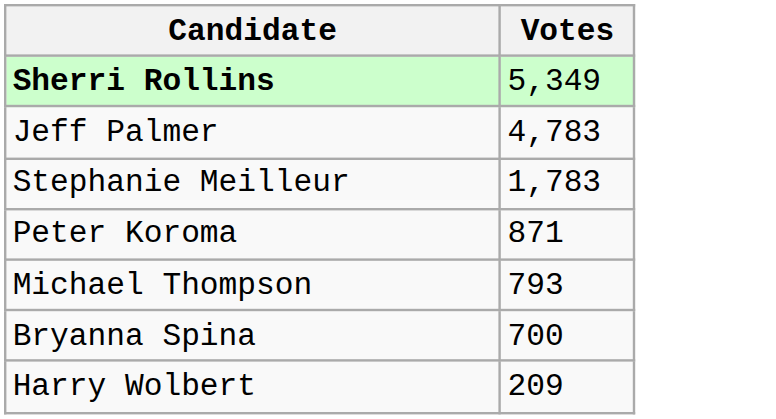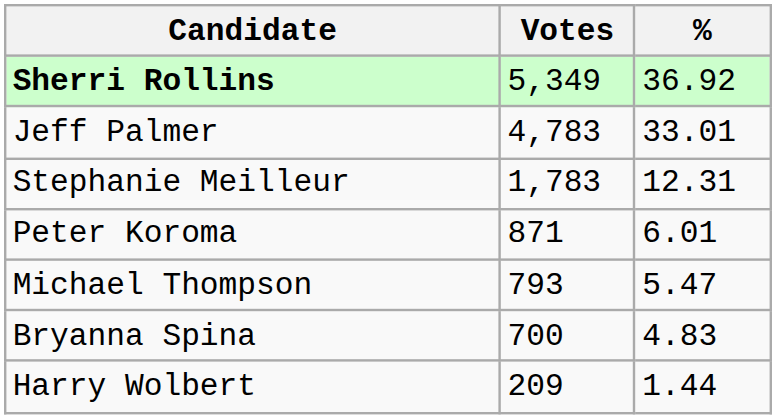 <table class="wikitable sortable">
 <tr>
 <th width="200px">Candidate</th>
 <th width="50px">Votes</th>
+<th width="50px">%</th>
 </tr>
 <tr style="text-align:left; background:#cfc;">
 <td><strong>Sherri Rollins</strong></td>
 <td>5,349</td>
+<td>36.92</td>
 </tr>
 <tr>
 <td>Jeff Palmer</td>
 <td>4,783</td>
+<td>33.01</td>
 </tr>
 <tr>
 <td>Stephanie Meilleur</td>
 <td>1,783</td>
+<td>12.31</td>
 </tr>
 <tr>
 <td>Peter Koroma</td>
 <td>871</td>
+<td>6.01</td>
 </tr>
 <tr>
 <td>Michael Thompson</td>
 <td>793</td>
+<td>5.47</td>
 </tr>
 <tr>
 <td>Bryanna Spina</td>
 <td>700</td>
+<td>4.83</td>
 </tr>
 <tr>
 <td>Harry Wolbert</td>
 <td>209</td>
+<td>1.44</td>
 </tr>
 </table>
